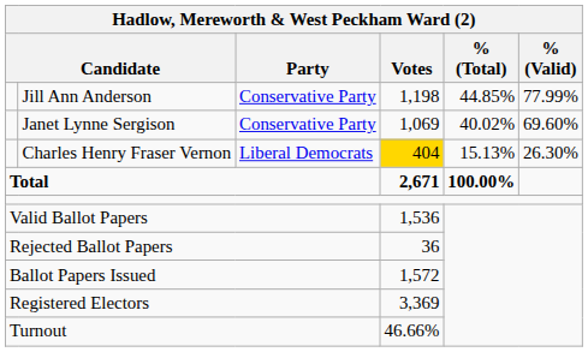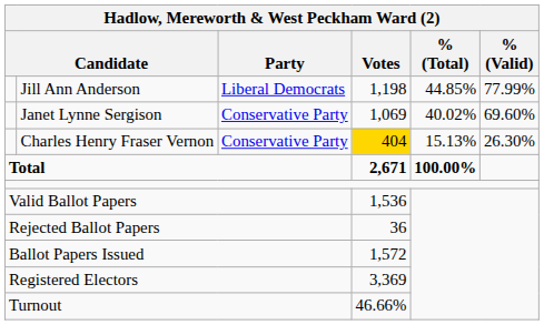 <table class="wikitable" border="1" style="text-align:right; font-size:100%">
 <tr>
 <th align=center colspan=6>Hadlow, Mereworth & West Peckham Ward (2)</th>
 </tr>
 <tr>
 <th valign=bottom align=left colspan=2>Candidate</th>
 <th valign=bottom align=left>Party</th>
 <th valign=bottom align=center>Votes</th>
 <th align=center>%<br>(Total)</th>
 <th align=center>%<br>(Valid)</th>
 </tr>
 <tr>
 <td bgcolor=> </td>
 <td align=left>Jill Ann Anderson</td>
-<td align=left><a href='#'>Conservative Party</a></td>
+<td align=left><a href='#'>Liberal Democrats</a></td>
 <td>1,198</td>
 <td>44.85%</td>
 <td>77.99%</td>
 </tr>
 <tr>
 <td bgcolor=> </td>
 <td align=left>Janet Lynne Sergison</td>
 <td align=left><a href='#'>Conservative Party</a></td>
 <td>1,069</td>
 <td>40.02%</td>
 <td>69.60%</td>
 </tr>
 <tr>
 <td bgcolor=> </td>
 <td align=left>Charles Henry Fraser Vernon</td>
-<td align=left><a href='#'>Liberal Democrats</a></td>
+<td align=left><a href='#'>Conservative Party</a></td>
 <td style="background: gold;">404</td>
 <td>15.13%</td>
 <td>26.30%</td>
 </tr>
 <tr>
 <td align=left colspan=3><strong>Total</strong></td>
 <td><strong>2,671</strong></td>
 <td><strong>100.00%</strong></td>
 <td></td>
 </tr>
 <tr>
 <td align=left colspan=6></td>
 </tr>
 <tr>
 <td align=left colspan=3>Valid Ballot Papers</td>
 <td>1,536</td>
 <td colspan=2 rowspan=5></td>
 </tr>
 <tr>
 <td align=left colspan=3>Rejected Ballot Papers</td>
 <td>36</td>
 </tr>
 <tr>
 <td align=left colspan=3>Ballot Papers Issued</td>
 <td>1,572</td>
 </tr>
 <tr>
 <td align=left colspan=3>Registered Electors</td>
 <td>3,369</td>
 </tr>
 <tr>
 <td align=left colspan=3>Turnout</td>
 <td>46.66%</td>
 </tr>
 </table>
